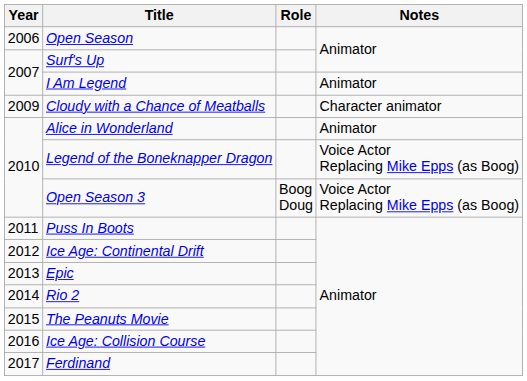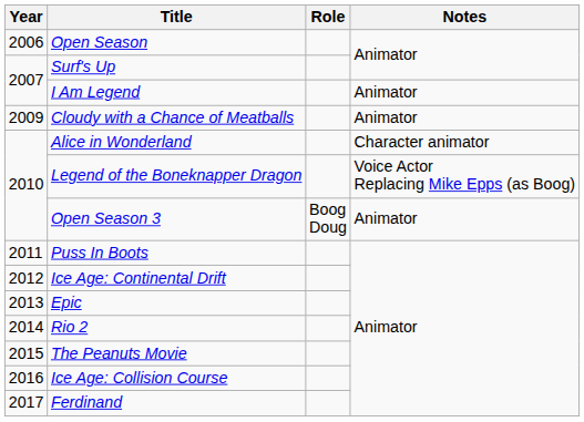 <table class="wikitable sortable">
 <tr>
 <th>Year</th>
 <th>Title</th>
 <th>Role</th>
 <th>Notes</th>
 </tr>
 <tr>
 <td>2006</td>
 <td><em><a href='#'>Open Season</a></em></td>
 <td></td>
 <td rowspan=2>Animator</td>
 </tr>
 <tr>
 <td rowspan=2>2007</td>
 <td><em><a href='#'>Surf's Up</a></em></td>
 <td></td>
 </tr>
 <tr>
 <td><em><a href='#'>I Am Legend</a></em></td>
 <td></td>
 <td>Animator</td>
 </tr>
 <tr>
 <td>2009</td>
 <td><em><a href='#'>Cloudy with a Chance of Meatballs</a></em></td>
 <td></td>
-<td>Character animator</td>
+<td>Animator</td>
 </tr>
 <tr>
 <td rowspan=3>2010</td>
 <td><em><a href='#'>Alice in Wonderland</a></em></td>
 <td></td>
-<td>Animator</td>
+<td>Character animator</td>
 </tr>
 <tr>
 <td><em><a href='#'>Legend of the Boneknapper Dragon</a></em></td>
 <td></td>
 <td>Voice Actor<br>Replacing <a href='#'>Mike Epps</a> (as Boog)</td>
 </tr>
 <tr>
 <td><em><a href='#'>Open Season 3</a></em></td>
 <td>Boog<br>Doug</td>
-<td>Voice Actor<br>Replacing <a href='#'>Mike Epps</a> (as Boog)</td>
+<td>Animator</td>
 </tr>
 <tr>
 <td>2011</td>
 <td><em><a href='#'>Puss In Boots</a></em></td>
 <td></td>
 <td rowspan="7">Animator</td>
 </tr>
 <tr>
 <td>2012</td>
 <td><em><a href='#'>Ice Age: Continental Drift</a></em></td>
 <td></td>
 </tr>
 <tr>
 <td>2013</td>
 <td><em><a href='#'>Epic</a></em></td>
 <td></td>
 </tr>
 <tr>
 <td>2014</td>
 <td><em><a href='#'>Rio 2</a></em></td>
 <td></td>
 </tr>
 <tr>
 <td>2015</td>
 <td><em><a href='#'>The Peanuts Movie</a></em></td>
 <td></td>
 </tr>
 <tr>
 <td>2016</td>
 <td><em><a href='#'>Ice Age: Collision Course</a></em></td>
 <td></td>
 </tr>
 <tr>
 <td>2017</td>
 <td><em><a href='#'>Ferdinand</a></em></td>
 <td></td>
 </tr>
 </table>
